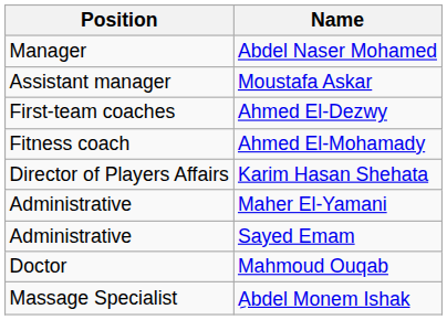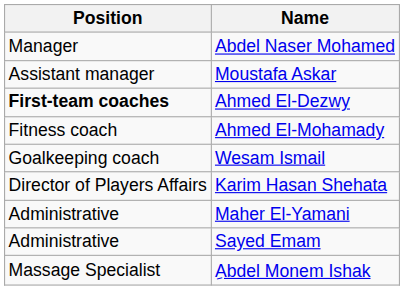 <table class="wikitable">
 <tr>
 <th>Position</th>
 <th>Name</th>
 </tr>
 <tr>
 <td>Manager</td>
 <td> <a href='#'>Abdel Naser Mohamed</a></td>
 </tr>
 <tr>
 <td>Assistant manager</td>
 <td> <a href='#'>Moustafa Askar</a></td>
 </tr>
 <tr>
-<td>First-team coaches</td>
+<td><strong>First-team coaches</strong></td>
 <td> <a href='#'>Ahmed El-Dezwy</a></td>
 </tr>
 <tr>
 <td>Fitness coach</td>
 <td> <a href='#'>Ahmed El-Mohamady</a></td>
+</tr>
+<tr>
+<td>Goalkeeping coach</td>
+<td> <a href='#'>Wesam Ismail</a></td>
 </tr>
 <tr>
 <td>Director of Players Affairs</td>
 <td> <a href='#'>Karim Hasan Shehata</a></td>
 </tr>
 <tr>
 <td>Administrative</td>
 <td> <a href='#'>Maher El-Yamani</a></td>
 </tr>
 <tr>
 <td>Administrative</td>
 <td> <a href='#'>Sayed Emam</a></td>
 </tr>
 <tr>
-<td>Doctor</td>
-<td> <a href='#'>Mahmoud Ouqab</a></td>
-</tr>
-<tr>
 <td>Massage Specialist</td>
 <td> <a href='#'>ِAbdel Monem Ishak</a></td>
 </tr>
 </table>
